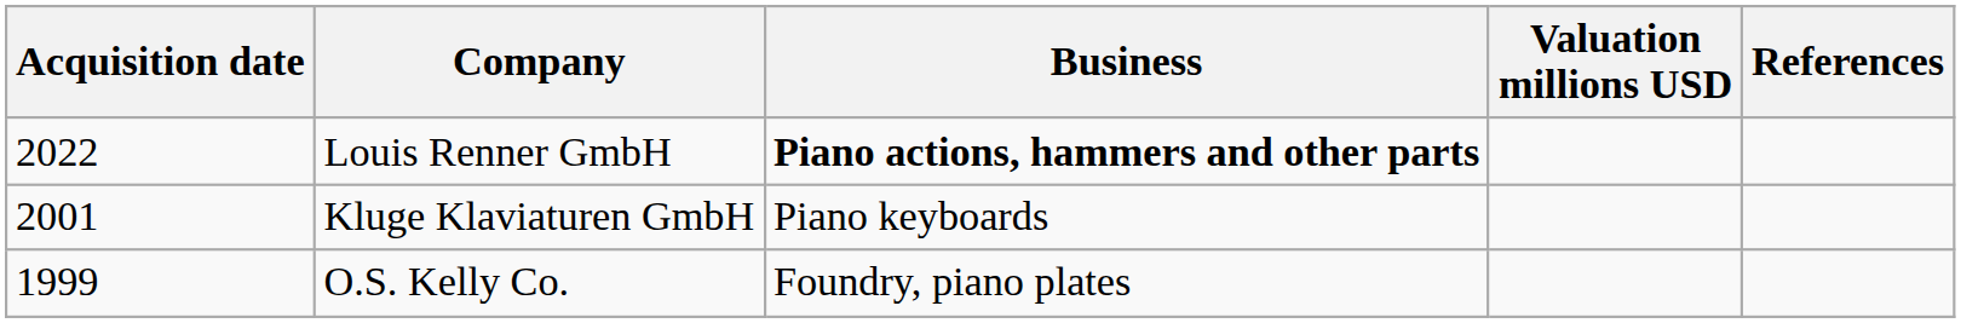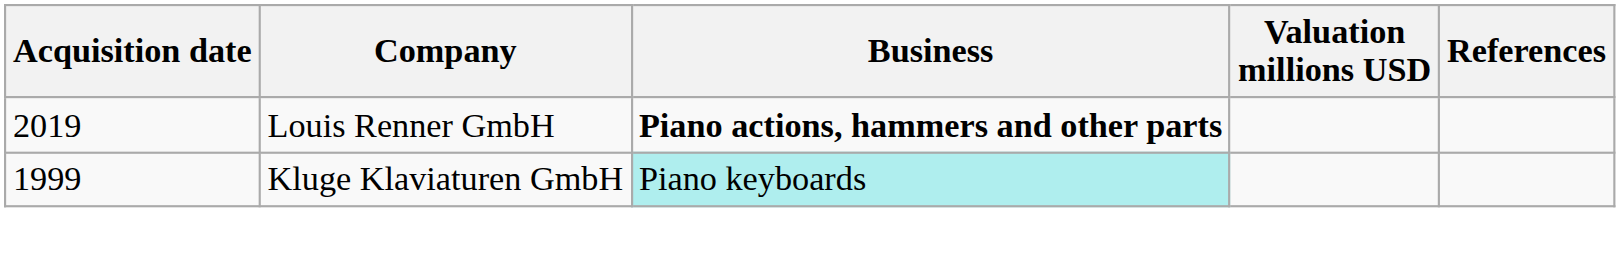 <table class="wikitable sortable">
 <tr>
 <th>Acquisition date</th>
 <th>Company</th>
 <th>Business</th>
 <th>Valuation<br>millions USD</th>
 <th class="unsortable">References</th>
 </tr>
 <tr>
-<td>2022</td>
+<td>2019</td>
 <td>Louis Renner GmbH</td>
 <td><strong>Piano actions, hammers and other parts</strong></td>
 <td></td>
 <td></td>
 </tr>
 <tr>
-<td>2001</td>
+<td>1999</td>
 <td>Kluge Klaviaturen GmbH</td>
-<td>Piano keyboards</td>
-<td></td>
-<td></td>
-</tr>
-<tr>
-<td>1999</td>
-<td>O.S. Kelly Co.</td>
-<td>Foundry, piano plates</td>
+<td style="background: paleturquoise;">Piano keyboards</td>
 <td></td>
 <td></td>
 </tr>
 </table>
